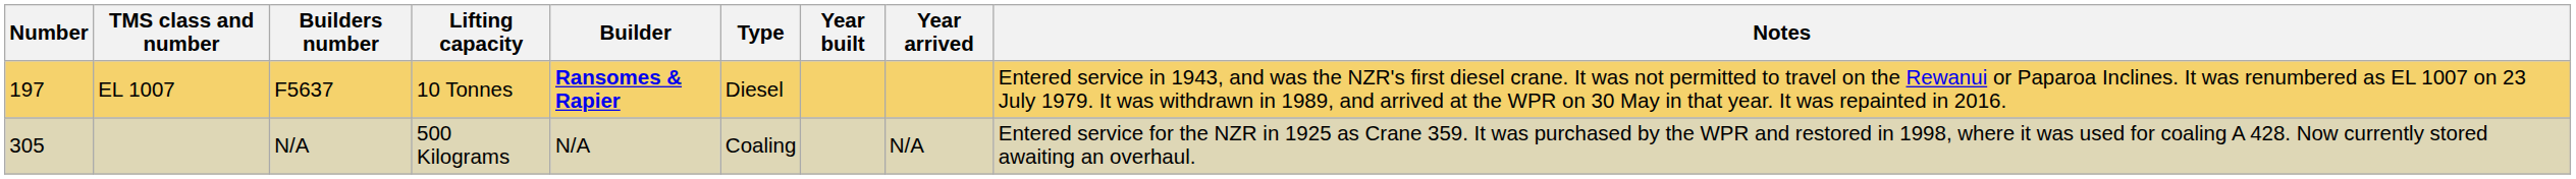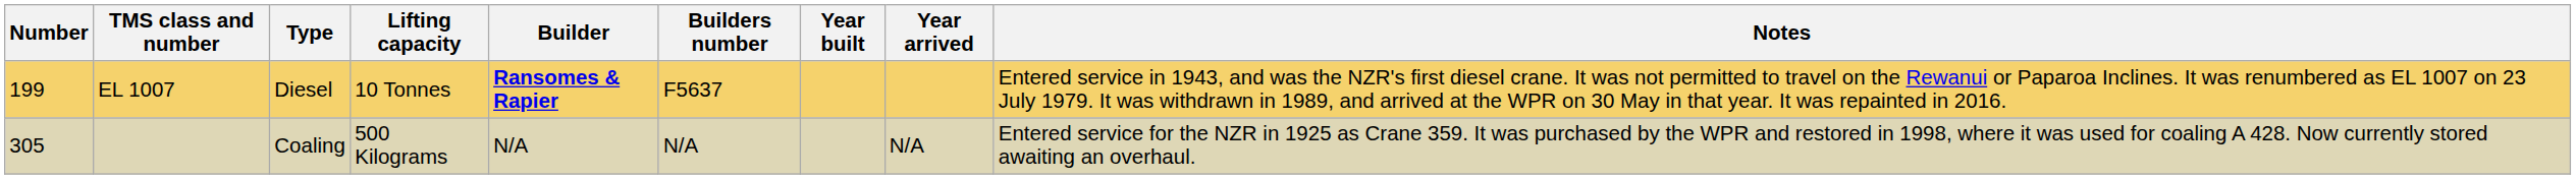 <table class="sortable wikitable" border="1">
 <tr>
 <th>Number</th>
 <th>TMS class and number</th>
-<th>Builders number</th>
+<th>Type</th>
 <th>Lifting capacity</th>
 <th>Builder</th>
-<th>Type</th>
+<th>Builders number</th>
 <th>Year built</th>
 <th>Year arrived</th>
 <th>Notes</th>
 </tr>
 <tr style="background:#F5D26C;">
-<td>197</td>
+<td>199</td>
 <td>EL 1007</td>
-<td>F5637</td>
+<td>Diesel</td>
 <td>10 Tonnes</td>
 <td><strong><a href='#'>Ransomes & Rapier</a></strong></td>
-<td>Diesel</td>
+<td>F5637</td>
 <td></td>
 <td></td>
 <td>Entered service in 1943, and was the NZR's first diesel crane. It was not permitted to travel on the <a href='#'>Rewanui</a> or Paparoa Inclines. It was renumbered as EL 1007 on 23 July 1979. It was withdrawn in 1989, and arrived at the WPR on 30 May in that year. It was repainted in 2016.</td>
 </tr>
 <tr style="background:#DED7B6;">
 <td>305</td>
 <td></td>
-<td>N/A</td>
+<td>Coaling</td>
 <td>500 Kilograms</td>
 <td>N/A</td>
-<td>Coaling</td>
+<td>N/A</td>
 <td></td>
 <td>N/A</td>
 <td>Entered service for the NZR in 1925 as Crane 359. It was purchased by the WPR and restored in 1998, where it was used for coaling A 428. Now currently stored awaiting an overhaul.</td>
 </tr>
 </table>
